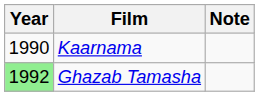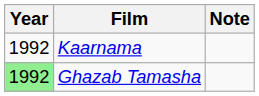 <table class="wikitable sortable">
 <tr>
 <th scope="col">Year</th>
 <th scope="col">Film</th>
 <th class="unsortable">Note</th>
 </tr>
 <tr>
-<td>1990</td>
+<td>1992</td>
 <td><em><a href='#'>Kaarnama</a></em></td>
 <td></td>
 </tr>
 <tr>
 <td style="background: lightgreen;">1992</td>
 <td><em><a href='#'>Ghazab Tamasha</a></em></td>
 <td></td>
 </tr>
 </table>
